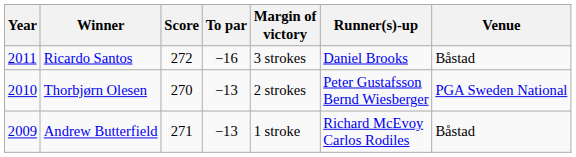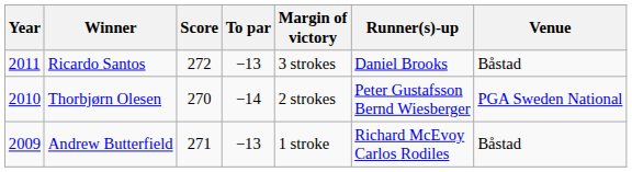 <table class=wikitable style="font-size:95%">
 <tr>
 <th>Year</th>
 <th>Winner</th>
 <th>Score</th>
 <th>To par</th>
 <th>Margin of<br>victory</th>
 <th>Runner(s)-up</th>
 <th>Venue</th>
 </tr>
 <tr>
 <td><a href='#'>2011</a></td>
 <td> <a href='#'>Ricardo Santos</a></td>
 <td align=center>272</td>
-<td align=center>−16</td>
+<td align=center>−13</td>
 <td>3 strokes</td>
 <td> <a href='#'>Daniel Brooks</a></td>
 <td>Båstad</td>
 </tr>
 <tr>
 <td><a href='#'>2010</a></td>
 <td> <a href='#'>Thorbjørn Olesen</a></td>
 <td align=center>270</td>
-<td align=center>−13</td>
+<td align=center>−14</td>
 <td>2 strokes</td>
 <td> <a href='#'>Peter Gustafsson</a><br> <a href='#'>Bernd Wiesberger</a></td>
 <td><a href='#'>PGA Sweden National</a></td>
 </tr>
 <tr>
 <td><a href='#'>2009</a></td>
 <td> <a href='#'>Andrew Butterfield</a></td>
 <td align=center>271</td>
 <td align=center>−13</td>
 <td>1 stroke</td>
 <td> <a href='#'>Richard McEvoy</a><br> <a href='#'>Carlos Rodiles</a></td>
 <td>Båstad</td>
 </tr>
 </table>
